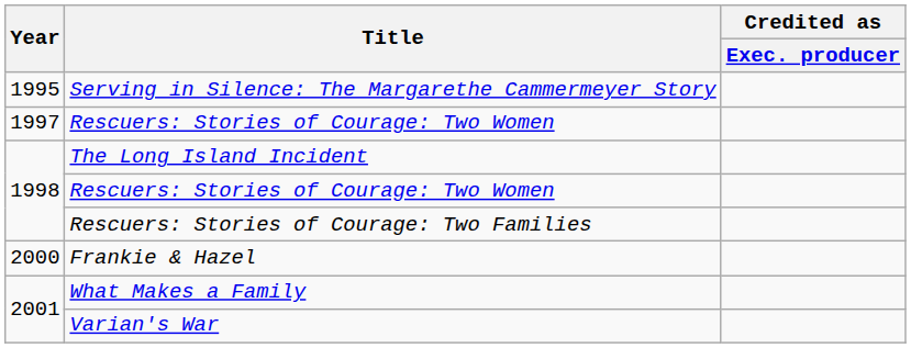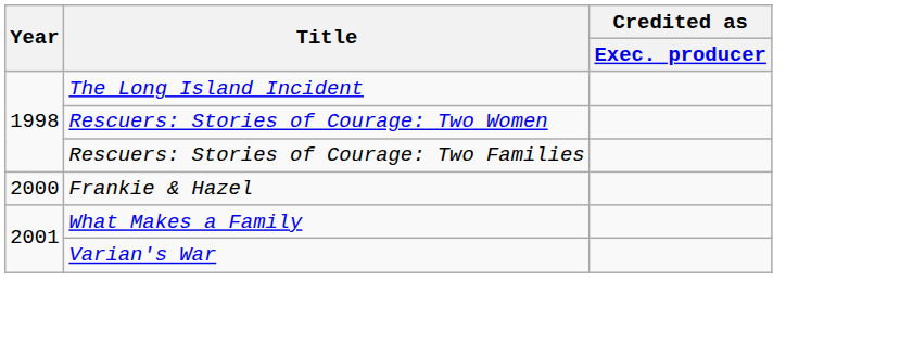 <table class="wikitable plainrowheaders sortable">
 <tr>
 <th rowspan="2" scope="col">Year</th>
 <th rowspan="2" scope="col">Title</th>
 <th scope="col">Credited as</th>
 </tr>
 <tr>
 <th><a href='#'>Exec. producer</a></th>
-</tr>
-<tr>
-<td>1995</td>
-<td><em><a href='#'>Serving in Silence: The Margarethe Cammermeyer Story</a></em></td>
-<td></td>
-</tr>
-<tr>
-<td>1997</td>
-<td><em><a href='#'>Rescuers: Stories of Courage: Two Women</a></em></td>
-<td></td>
 </tr>
 <tr>
 <td rowspan="3">1998</td>
 <td><em><a href='#'>The Long Island Incident</a></em></td>
 <td></td>
 </tr>
 <tr>
 <td><em><a href='#'>Rescuers: Stories of Courage: Two Women</a></em></td>
 <td></td>
 </tr>
 <tr>
 <td><em>Rescuers: Stories of Courage: Two Families</em></td>
 <td></td>
 </tr>
 <tr>
 <td>2000</td>
 <td><em>Frankie & Hazel</em></td>
 <td></td>
 </tr>
 <tr>
 <td rowspan="2">2001</td>
 <td><em><a href='#'>What Makes a Family</a></em></td>
 <td></td>
 </tr>
 <tr>
 <td><em><a href='#'>Varian's War</a></em></td>
 <td></td>
 </tr>
 </table>
